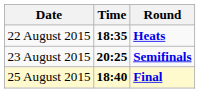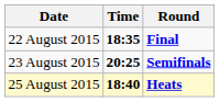 <table class="wikitable">
 <tr>
 <th>Date</th>
 <th>Time</th>
 <th>Round</th>
 </tr>
 <tr>
 <td>22 August 2015</td>
 <td><strong>18:35</strong></td>
-<td><strong><a href='#'>Heats</a></strong></td>
+<td><strong><a href='#'>Final</a></strong></td>
 </tr>
 <tr>
 <td>23 August 2015</td>
 <td><strong>20:25</strong></td>
 <td><strong><a href='#'>Semifinals</a></strong></td>
 </tr>
 <tr style=background:lemonchiffon>
 <td>25 August 2015</td>
 <td><strong>18:40</strong></td>
-<td><strong><a href='#'>Final</a></strong></td>
+<td><strong><a href='#'>Heats</a></strong></td>
 </tr>
 </table>
